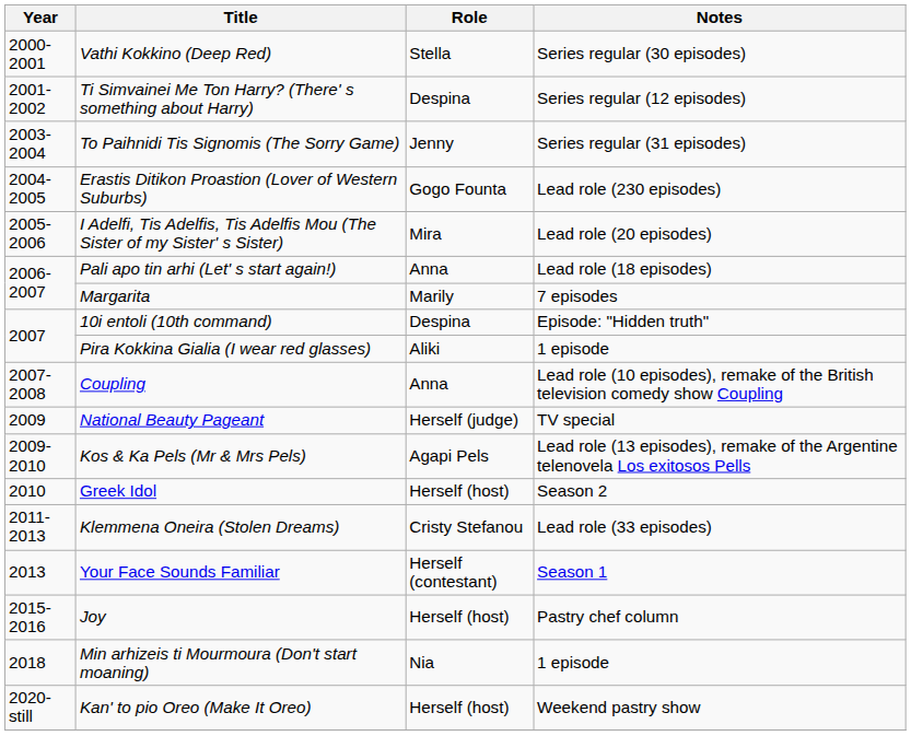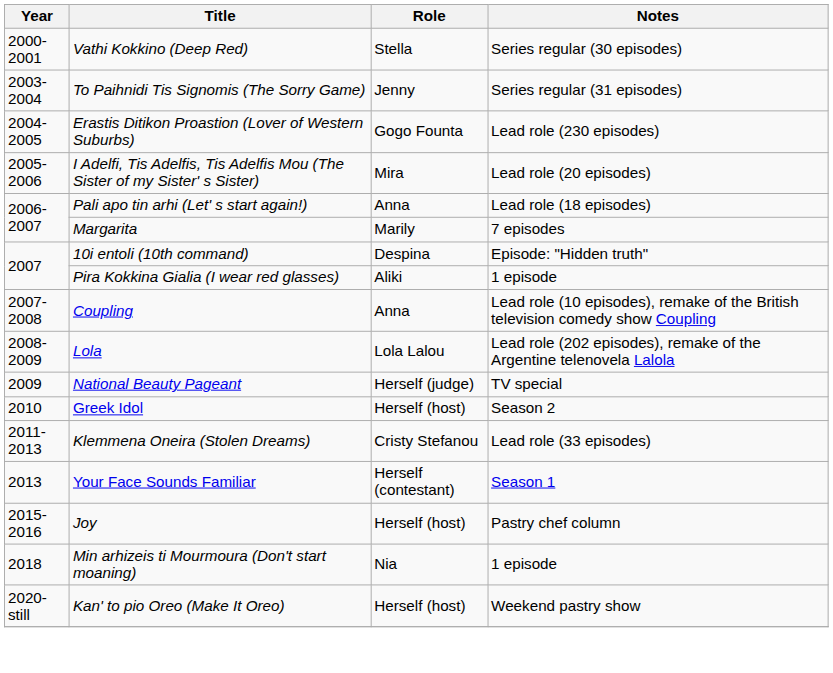 <table class="wikitable">
 <tr>
 <th>Year</th>
 <th>Title</th>
 <th>Role</th>
 <th>Notes</th>
 </tr>
 <tr>
 <td>2000-2001</td>
 <td><em>Vathi Kokkino (Deep Red)</em></td>
 <td>Stella</td>
 <td>Series regular (30 episodes)</td>
-</tr>
-<tr>
-<td>2001-2002</td>
-<td><em>Ti Simvainei Me Ton Harry? (There' s something about Harry)</em></td>
-<td>Despina</td>
-<td>Series regular (12 episodes)</td>
 </tr>
 <tr>
 <td>2003-2004</td>
 <td><em>To Paihnidi Tis Signomis (The Sorry Game)</em></td>
 <td>Jenny</td>
 <td>Series regular (31 episodes)</td>
 </tr>
 <tr>
 <td>2004-2005</td>
 <td><em>Erastis Ditikon Proastion (Lover of Western Suburbs)</em></td>
 <td>Gogo Founta</td>
 <td>Lead role (230 episodes)</td>
 </tr>
 <tr>
 <td>2005-2006</td>
 <td><em>I Adelfi, Tis Adelfis, Tis Adelfis Mou (The Sister of my Sister' s Sister)</em></td>
 <td>Mira</td>
 <td>Lead role (20 episodes)</td>
 </tr>
 <tr>
 <td rowspan="2">2006-2007</td>
 <td><em>Pali apo tin arhi (Let' s start again!)</em></td>
 <td>Anna</td>
 <td>Lead role (18 episodes)</td>
 </tr>
 <tr>
 <td><em>Margarita</em></td>
 <td>Marily</td>
 <td>7 episodes</td>
 </tr>
 <tr>
 <td rowspan="2">2007</td>
 <td><em>10i entoli (10th command)</em></td>
 <td>Despina</td>
 <td>Episode: "Hidden truth"</td>
 </tr>
 <tr>
 <td><em>Pira Kokkina Gialia (I wear red glasses)</em></td>
 <td>Aliki</td>
 <td>1 episode</td>
 </tr>
 <tr>
 <td>2007-2008</td>
 <td><em><a href='#'>Coupling</a></em></td>
 <td>Anna</td>
 <td>Lead role (10 episodes), remake of the British television comedy show <a href='#'>Coupling</a></td>
 </tr>
 <tr>
+<td>2008-2009</td>
+<td><em><a href='#'>Lola</a></em></td>
+<td>Lola Lalou</td>
+<td>Lead role (202 episodes), remake of the Argentine telenovela <a href='#'>Lalola</a></td>
+</tr>
+<tr>
 <td>2009</td>
 <td><em><a href='#'>National Beauty Pageant</a></em></td>
 <td>Herself (judge)</td>
 <td>TV special</td>
-</tr>
-<tr>
-<td>2009-2010</td>
-<td><em>Kos & Ka Pels (Mr & Mrs Pels)</em></td>
-<td>Agapi Pels</td>
-<td>Lead role (13 episodes), remake of the Argentine telenovela <a href='#'>Los exitosos Pells</a></td>
 </tr>
 <tr>
 <td>2010</td>
 <td><a href='#'>Greek Idol</a></td>
 <td>Herself (host)</td>
 <td>Season 2</td>
 </tr>
 <tr>
 <td>2011-2013</td>
 <td><em>Klemmena Oneira (Stolen Dreams)</em></td>
 <td>Cristy Stefanou</td>
 <td>Lead role (33 episodes)</td>
 </tr>
 <tr>
 <td>2013</td>
 <td><a href='#'>Your Face Sounds Familiar</a></td>
 <td>Herself (contestant)</td>
 <td><a href='#'>Season 1</a></td>
 </tr>
 <tr>
 <td>2015-2016</td>
 <td><em>Joy</em></td>
 <td>Herself (host)</td>
 <td>Pastry chef column</td>
 </tr>
 <tr>
 <td>2018</td>
 <td><em>Min arhizeis ti Mourmoura (Don't start moaning)</em></td>
 <td>Nia</td>
 <td>1 episode</td>
 </tr>
 <tr>
 <td>2020-still</td>
 <td><em>Kan' to pio Oreo (Make It Oreo)</em></td>
 <td>Herself (host)</td>
 <td>Weekend pastry show</td>
 </tr>
 <tr>
 </tr>
 </table>
